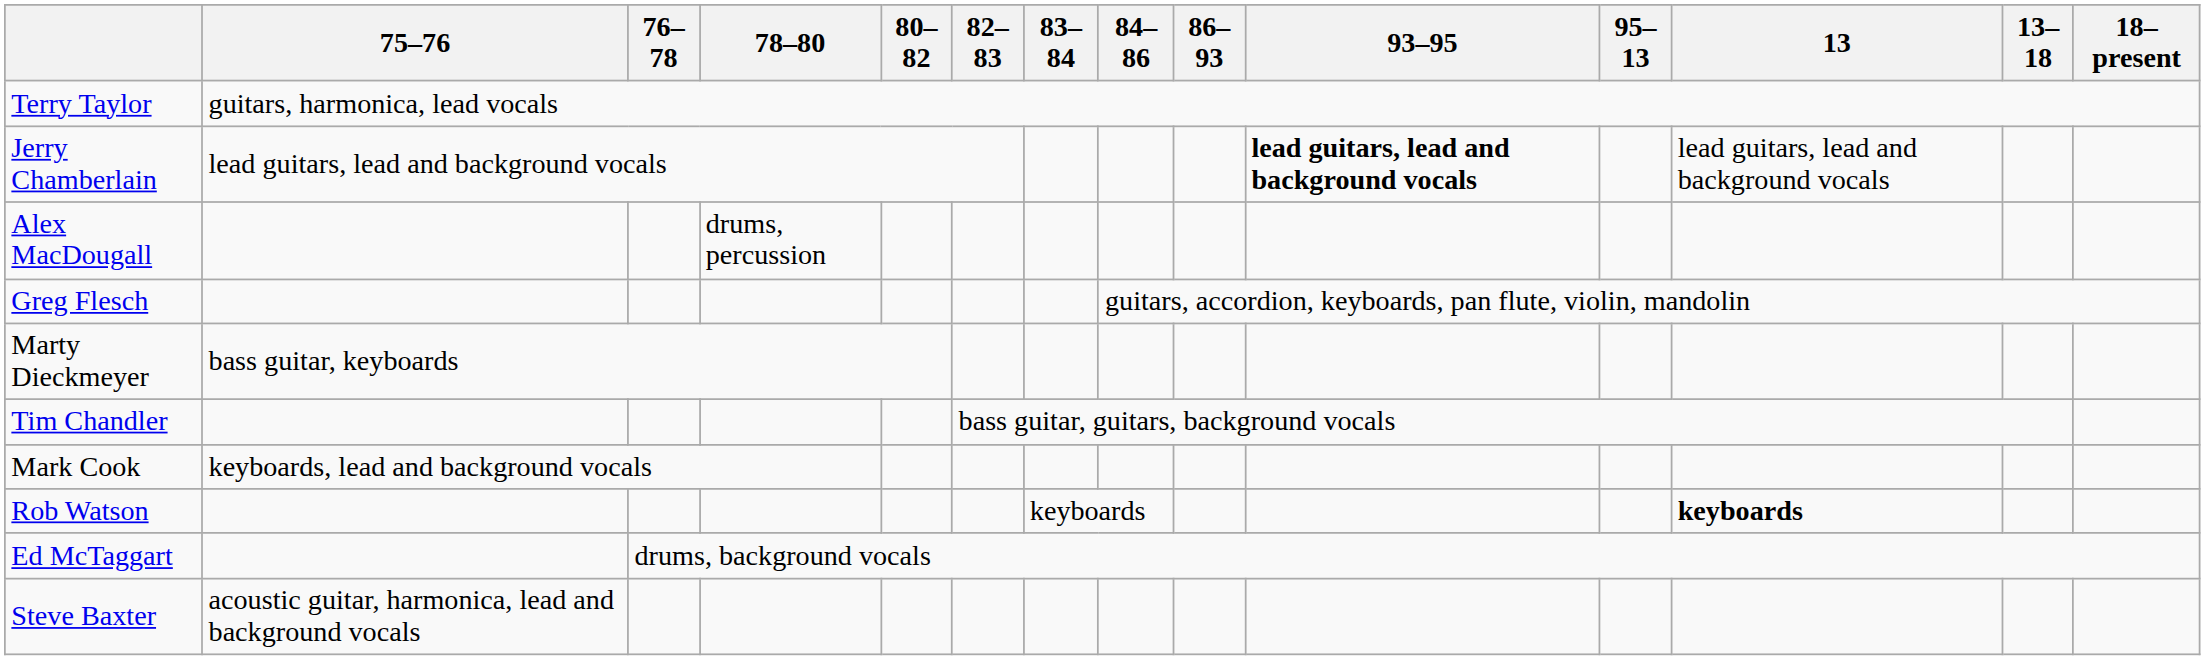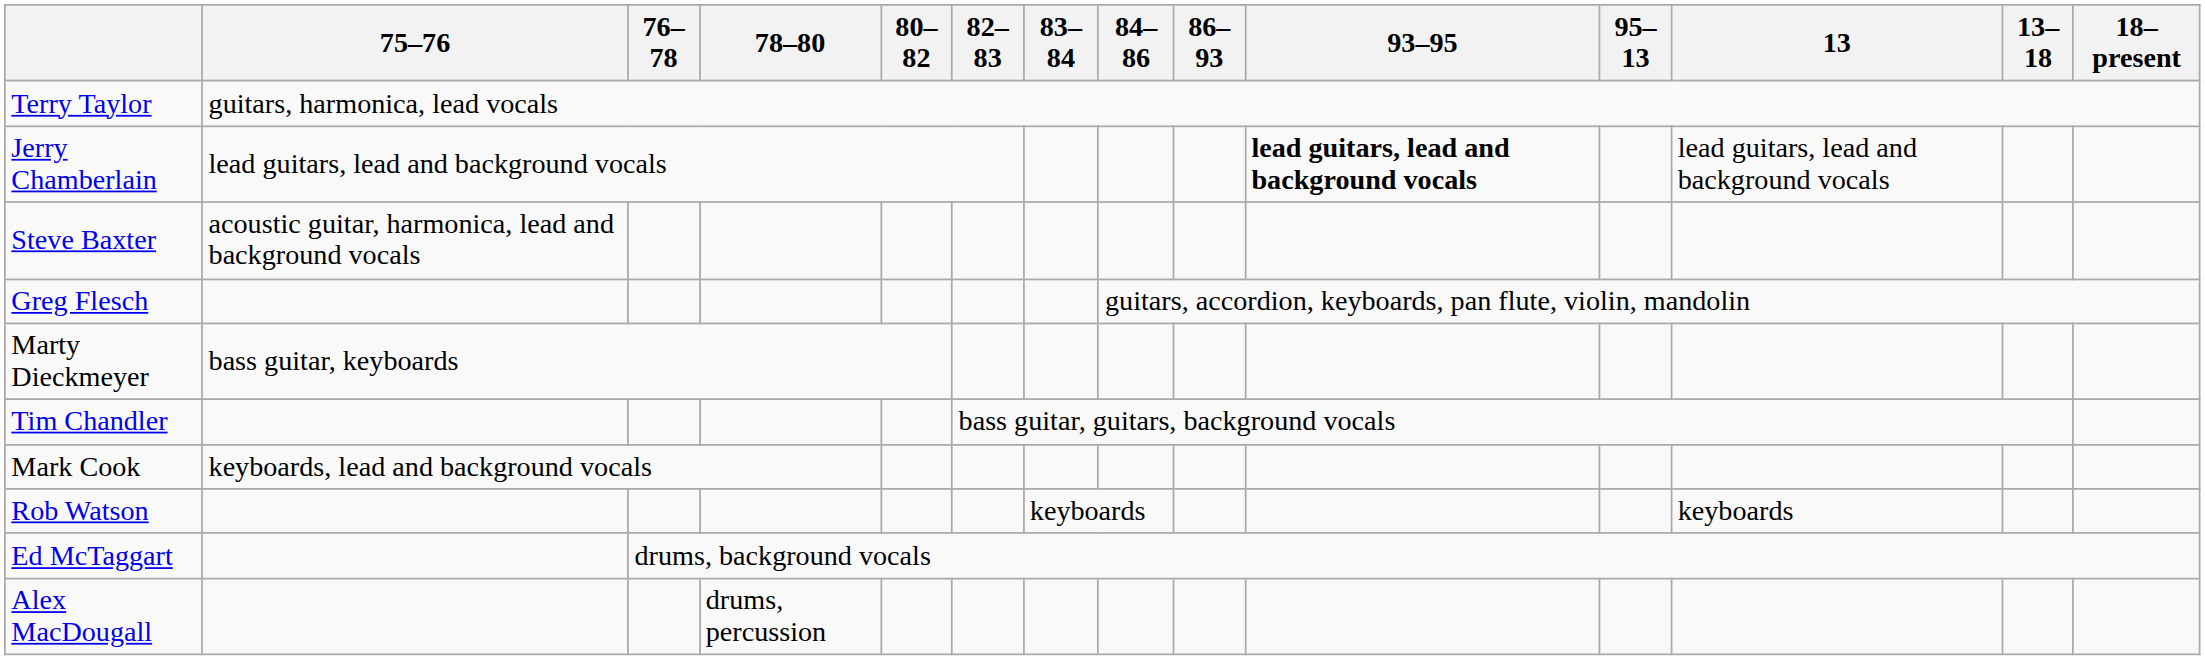 <table class="wikitable">
 <tr>
 <th></th>
 <th>75–76</th>
 <th>76–78</th>
 <th>78–80</th>
 <th>80–82</th>
 <th>82–83</th>
 <th>83–84</th>
 <th>84–86</th>
 <th>86–93</th>
 <th>93–95</th>
 <th>95–13</th>
 <th>13</th>
 <th>13–18</th>
 <th>18–present</th>
 </tr>
 <tr>
 <td><a href='#'>Terry Taylor</a></td>
 <td colspan="13">guitars, harmonica, lead vocals</td>
 </tr>
 <tr>
 <td><a href='#'>Jerry Chamberlain</a></td>
 <td colspan="5">lead guitars, lead and background vocals</td>
 <td></td>
 <td></td>
 <td></td>
 <td><strong>lead guitars, lead and background vocals</strong></td>
 <td></td>
 <td>lead guitars, lead and background vocals</td>
 <td></td>
 <td></td>
 </tr>
 <tr>
-<td><a href='#'>Alex MacDougall</a></td>
+<td><a href='#'>Steve Baxter</a></td>
+<td>acoustic guitar, harmonica, lead and background vocals</td>
 <td></td>
 <td></td>
-<td>drums, percussion</td>
 <td></td>
 <td></td>
 <td></td>
 <td></td>
 <td></td>
 <td></td>
 <td></td>
 <td></td>
 <td></td>
 <td></td>
 </tr>
 <tr>
 <td><a href='#'>Greg Flesch</a></td>
 <td></td>
 <td></td>
 <td></td>
 <td></td>
 <td></td>
 <td></td>
 <td colspan="7">guitars, accordion, keyboards, pan flute, violin, mandolin</td>
 </tr>
 <tr>
 <td>Marty Dieckmeyer</td>
 <td colspan="4">bass guitar, keyboards</td>
 <td></td>
 <td></td>
 <td></td>
 <td></td>
 <td></td>
 <td></td>
 <td></td>
 <td></td>
 <td></td>
 </tr>
 <tr>
 <td><a href='#'>Tim Chandler</a></td>
 <td></td>
 <td></td>
 <td></td>
 <td></td>
 <td colspan="8">bass guitar, guitars, background vocals</td>
 <td></td>
 </tr>
 <tr>
 <td>Mark Cook</td>
 <td colspan="3">keyboards, lead and background vocals</td>
 <td></td>
 <td></td>
 <td></td>
 <td></td>
 <td></td>
 <td></td>
 <td></td>
 <td></td>
 <td></td>
 <td></td>
 </tr>
 <tr>
 <td><a href='#'>Rob Watson</a></td>
 <td></td>
 <td></td>
 <td></td>
 <td></td>
 <td></td>
 <td colspan="2">keyboards</td>
 <td></td>
 <td></td>
 <td></td>
-<td><strong>keyboards</strong></td>
+<td>keyboards</td>
 <td></td>
 <td></td>
 </tr>
 <tr>
 <td><a href='#'>Ed McTaggart</a></td>
 <td></td>
 <td colspan="12">drums, background vocals</td>
 </tr>
 <tr>
-<td><a href='#'>Steve Baxter</a></td>
-<td>acoustic guitar, harmonica, lead and background vocals</td>
+<td><a href='#'>Alex MacDougall</a></td>
 <td></td>
 <td></td>
+<td>drums, percussion</td>
 <td></td>
 <td></td>
 <td></td>
 <td></td>
 <td></td>
 <td></td>
 <td></td>
 <td></td>
 <td></td>
 <td></td>
 </tr>
 </table>
